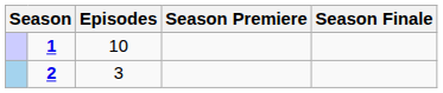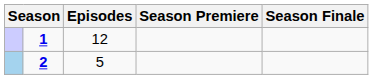 <table class="wikitable">
 <tr>
 <th colspan="2">Season</th>
 <th>Episodes</th>
 <th>Season Premiere</th>
 <th>Season Finale</th>
 </tr>
 <tr>
 <td style="background:#CCCCFF; height:5px;"></td>
 <td style="text-align:center;"><strong><a href='#'>1</a></strong></td>
-<td style="text-align:center;">10</td>
+<td style="text-align:center;">12</td>
 <td style="text-align:center;"></td>
 <td style="text-align:center;"></td>
 </tr>
 <tr>
 <td style="background:#A4D3EE; height:5px;"></td>
 <td style="text-align:center;"><strong><a href='#'>2</a></strong></td>
-<td style="text-align:center;">3</td>
+<td style="text-align:center;">5</td>
 <td style="text-align:center;"></td>
 <td style="text-align:center;"></td>
 </tr>
 </table>
